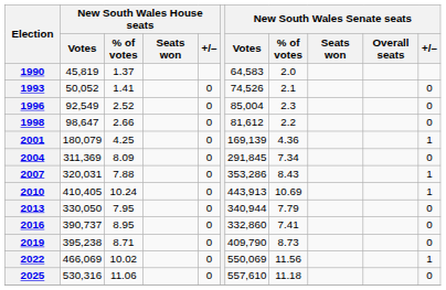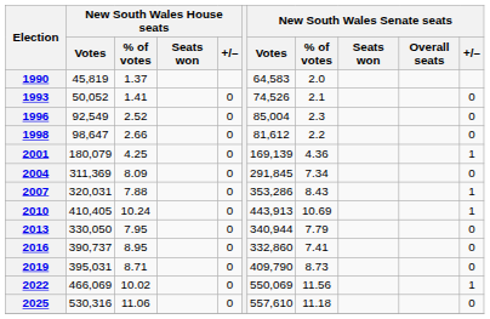 <table class="wikitable">
 <tr>
 <th style="width:75px" rowspan=2>Election</th>
 <th colspan=4>New South Wales House seats</th>
 <th rowspan=15></th>
 <th colspan=5>New South Wales Senate seats</th>
 </tr>
 <tr>
 <th style="width:50px">Votes</th>
 <th style="width:50px">% of votes</th>
 <th style="width:75px">Seats won</th>
 <th style="width:25px">+/–</th>
 <th style="width:50px">Votes</th>
 <th style="width:50px">% of votes</th>
 <th style="width:75px">Seats won</th>
 <th style="width:75px">Overall seats</th>
 <th style="width:25px">+/–</th>
 </tr>
 <tr align=center>
 <th><a href='#'>1990</a></th>
 <td>45,819</td>
 <td>1.37</td>
 <td align=left></td>
 <td></td>
 <td>64,583</td>
 <td>2.0</td>
 <td align=left></td>
 <td align=left></td>
 <td></td>
 </tr>
 <tr align=center>
 <th><a href='#'>1993</a></th>
 <td>50,052</td>
 <td>1.41</td>
 <td align=left></td>
 <td> 0</td>
 <td>74,526</td>
 <td>2.1</td>
 <td align=left></td>
 <td align=left></td>
 <td> 0</td>
 </tr>
 <tr align=center>
 <th><a href='#'>1996</a></th>
 <td>92,549</td>
 <td>2.52</td>
 <td align=left></td>
 <td> 0</td>
 <td>85,004</td>
 <td>2.3</td>
 <td align=left></td>
 <td align=left></td>
 <td> 0</td>
 </tr>
 <tr align=center>
 <th><a href='#'>1998</a></th>
 <td>98,647</td>
 <td>2.66</td>
 <td align=left></td>
 <td> 0</td>
 <td>81,612</td>
 <td>2.2</td>
 <td align=left></td>
 <td align=left></td>
 <td> 0</td>
 </tr>
 <tr align=center>
 <th><a href='#'>2001</a></th>
 <td>180,079</td>
 <td>4.25</td>
 <td align=left></td>
 <td> 0</td>
 <td>169,139</td>
 <td>4.36</td>
 <td align=left></td>
 <td align=left></td>
 <td> 1</td>
 </tr>
 <tr align=center>
 <th><a href='#'>2004</a></th>
 <td>311,369</td>
 <td>8.09</td>
 <td align=left></td>
 <td> 0</td>
 <td>291,845</td>
 <td>7.34</td>
 <td align=left></td>
 <td align=left></td>
 <td> 0</td>
 </tr>
 <tr align=center>
 <th><a href='#'>2007</a></th>
 <td>320,031</td>
 <td>7.88</td>
 <td align=left></td>
 <td> 0</td>
 <td>353,286</td>
 <td>8.43</td>
 <td align=left></td>
 <td align=left></td>
 <td> 1</td>
 </tr>
 <tr align=center>
 <th><a href='#'>2010</a></th>
 <td>410,405</td>
 <td>10.24</td>
 <td align=left></td>
 <td> 0</td>
 <td>443,913</td>
 <td>10.69</td>
 <td align=left></td>
 <td align=left></td>
 <td> 1</td>
 </tr>
 <tr align=center>
 <th><a href='#'>2013</a></th>
 <td>330,050</td>
 <td>7.95</td>
 <td align=left></td>
 <td> 0</td>
 <td>340,944</td>
 <td>7.79</td>
 <td align=left></td>
 <td align=left></td>
 <td> 0</td>
 </tr>
 <tr align=center>
 <th><a href='#'>2016</a></th>
 <td>390,737</td>
 <td>8.95</td>
 <td align=left></td>
 <td> 0</td>
 <td>332,860</td>
 <td>7.41</td>
 <td align=left></td>
 <td align=left></td>
 <td> 0</td>
 </tr>
 <tr align=center>
 <th><a href='#'>2019</a></th>
-<td>395,238</td>
+<td>395,031</td>
 <td>8.71</td>
 <td align=left></td>
 <td> 0</td>
 <td>409,790</td>
 <td>8.73</td>
 <td align=left></td>
 <td align=left></td>
 <td> 0</td>
 </tr>
 <tr align=center>
 <th><a href='#'>2022</a></th>
 <td>466,069</td>
 <td>10.02</td>
 <td align=left></td>
 <td> 0</td>
 <td>550,069</td>
 <td>11.56</td>
 <td align=left></td>
 <td align=left></td>
 <td> 1</td>
 </tr>
 <tr align=center>
 <th><a href='#'>2025</a></th>
 <td>530,316</td>
 <td>11.06</td>
 <td align=left></td>
 <td> 0</td>
 <td>557,610</td>
 <td>11.18</td>
 <td align=left></td>
 <td align=left></td>
 <td> 0</td>
 </tr>
 <tr align=center>
 </tr>
 </table>
